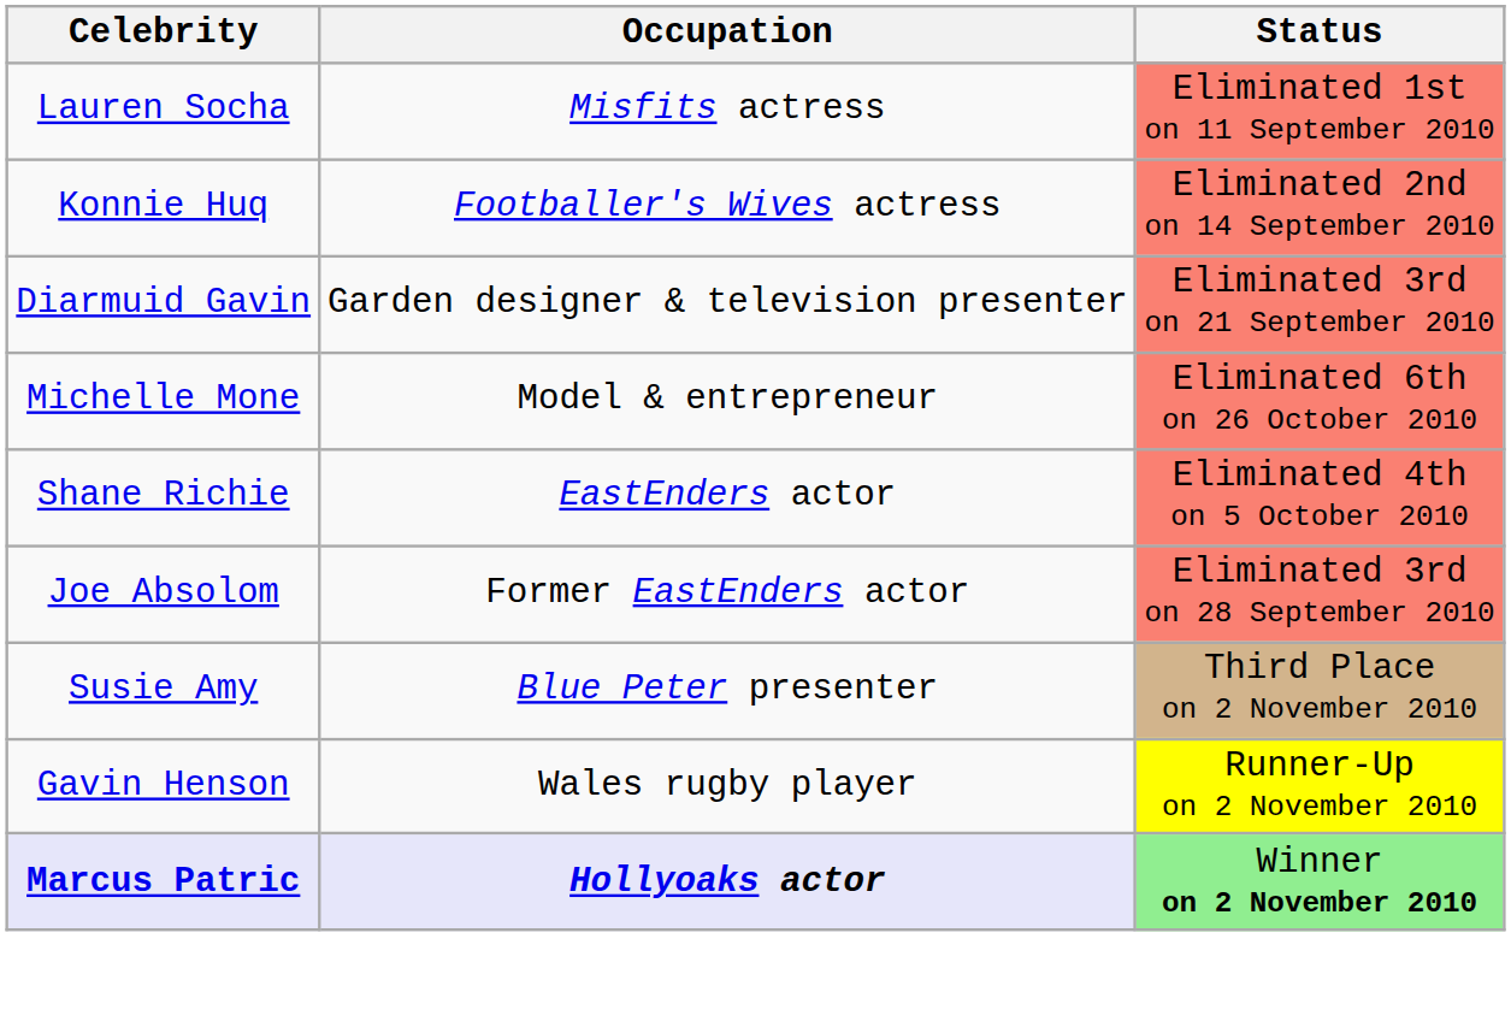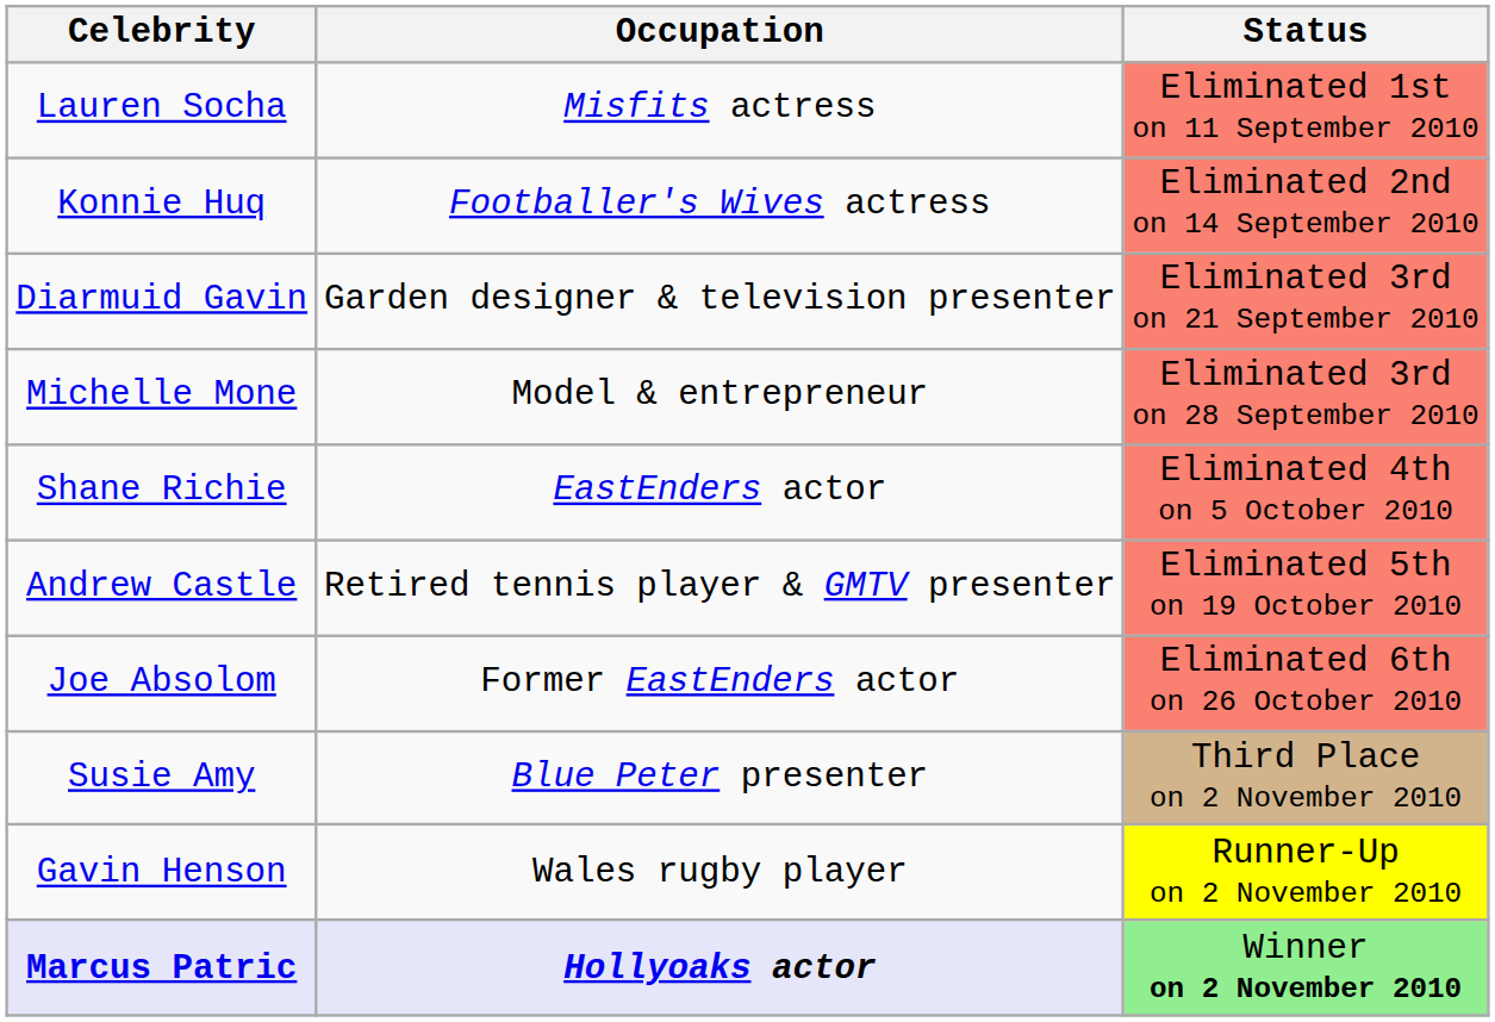 <table class="wikitable" style="margin:auto; text-align:center; font-size:95%">
 <tr>
 <th scope="col">Celebrity</th>
 <th scope="col">Occupation</th>
 <th scope="col">Status</th>
 </tr>
 <tr>
 <td><a href='#'>Lauren Socha</a></td>
 <td><em><a href='#'>Misfits</a></em> actress</td>
 <td style=background:salmon>Eliminated 1st<br><small>on 11 September 2010</small></td>
 </tr>
 <tr>
 <td><a href='#'>Konnie Huq</a></td>
 <td><em><a href='#'>Footballer's Wives</a></em> actress</td>
 <td style=background:salmon>Eliminated 2nd<br><small>on 14 September 2010</small></td>
 </tr>
 <tr>
 <td><a href='#'>Diarmuid Gavin</a></td>
 <td>Garden designer & television presenter</td>
 <td style=background:salmon>Eliminated 3rd<br><small>on 21 September 2010</small></td>
 </tr>
 <tr>
 <td><a href='#'>Michelle Mone</a></td>
 <td>Model & entrepreneur</td>
-<td style=background:salmon>Eliminated 6th<br><small> on 26 October 2010</small></td>
+<td style=background:salmon>Eliminated 3rd<br><small>on 28 September 2010</small></td>
 </tr>
 <tr>
 <td><a href='#'>Shane Richie</a></td>
 <td><em><a href='#'>EastEnders</a></em> actor</td>
 <td style=background:salmon>Eliminated 4th<br><small> on 5 October 2010 </small></td>
 </tr>
 <tr>
+<td><a href='#'>Andrew Castle</a></td>
+<td>Retired tennis player & <em><a href='#'>GMTV</a></em> presenter</td>
+<td style=background:salmon>Eliminated 5th<br><small> on 19 October 2010 </small></td>
+</tr>
+<tr>
 <td><a href='#'>Joe Absolom</a></td>
 <td>Former <em><a href='#'>EastEnders</a></em> actor</td>
-<td style=background:salmon>Eliminated 3rd<br><small>on 28 September 2010</small></td>
+<td style=background:salmon>Eliminated 6th<br><small> on 26 October 2010</small></td>
 </tr>
 <tr>
 <td><a href='#'>Susie Amy</a></td>
 <td><em><a href='#'>Blue Peter</a></em> presenter</td>
 <td style=background:tan>Third Place<br><small> on 2 November 2010 </small></td>
 </tr>
 <tr>
 <td><a href='#'>Gavin Henson</a></td>
 <td>Wales rugby player</td>
 <td style="background:yellow;">Runner-Up<br><small>on 2 November 2010</small></td>
 </tr>
 <tr>
 <td style="background:lavender;"><strong><a href='#'>Marcus Patric</a></strong></td>
 <td style="background:lavender;"><strong><em><a href='#'>Hollyoaks</a><em> actor<strong></td>
 <td style="background:lightgreen;"></strong>Winner<strong><br><small>on 2 November 2010 </small></td>
 </tr>
 </table>
